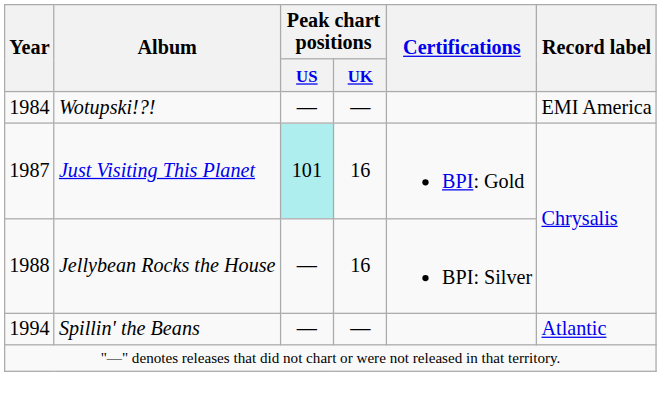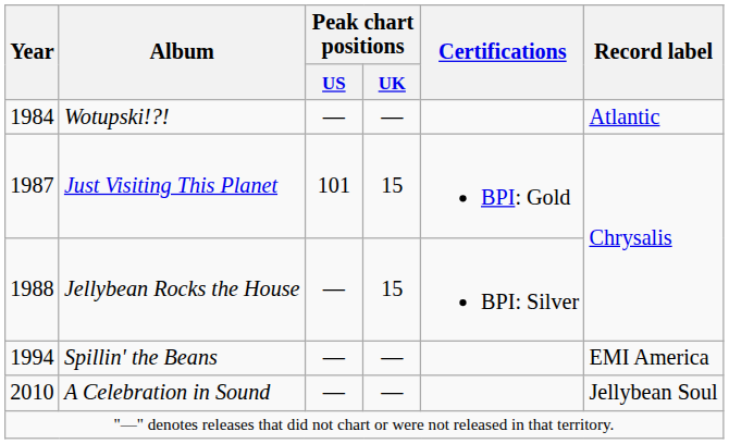 <table class="wikitable">
 <tr>
 <th scope="col" rowspan="2">Year</th>
 <th scope="col" rowspan="2">Album</th>
 <th scope="col" colspan="2">Peak chart positions</th>
 <th scope="col" rowspan="2"><a href='#'>Certifications</a></th>
 <th scope="col" rowspan="2">Record label</th>
 </tr>
 <tr>
 <th style="width:35px;"><small><a href='#'>US</a></small><br></th>
 <th style="width:35px;"><small><a href='#'>UK</a></small><br></th>
 </tr>
 <tr>
 <td rowspan="1">1984</td>
 <td><em>Wotupski!?!</em></td>
 <td align=center>―</td>
 <td align=center>―</td>
 <td></td>
-<td>EMI America</td>
+<td><a href='#'>Atlantic</a></td>
 </tr>
 <tr>
 <td rowspan="1">1987</td>
 <td><em><a href='#'>Just Visiting This Planet</a></em></td>
-<td align=center style="background: paleturquoise;">101</td>
-<td align=center>16</td>
+<td align=center>101</td>
+<td align=center>15</td>
 <td><br><ul><li><a href='#'>BPI</a>: Gold</li></ul></td>
 <td rowspan="2"><a href='#'>Chrysalis</a></td>
 </tr>
 <tr>
 <td rowspan="1">1988</td>
 <td><em>Jellybean Rocks the House</em></td>
 <td align=center>―</td>
-<td align=center>16</td>
+<td align=center>15</td>
 <td><br><ul><li>BPI: Silver</li></ul></td>
 </tr>
 <tr>
 <td rowspan="1">1994</td>
 <td><em>Spillin' the Beans</em></td>
 <td align=center>―</td>
 <td align=center>―</td>
 <td></td>
-<td><a href='#'>Atlantic</a></td>
+<td>EMI America</td>
+</tr>
+<tr>
+<td rowspan="1">2010</td>
+<td><em>A Celebration in Sound</em></td>
+<td align=center>―</td>
+<td align=center>―</td>
+<td></td>
+<td>Jellybean Soul</td>
 </tr>
 <tr>
 <td colspan="6" style="text-align:center; font-size:9pt;">"—" denotes releases that did not chart or were not released in that territory.</td>
 </tr>
 </table>
